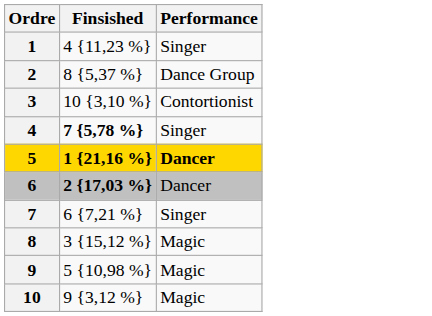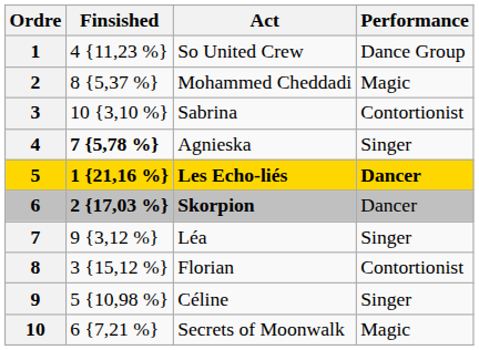 <table class="wikitable sortable">
 <tr>
 <th>Ordre</th>
 <th>Finsished</th>
+<th>Act</th>
 <th>Performance</th>
 </tr>
 <tr>
 <th>1</th>
 <td>4 {11,23 %}</td>
-<td>Singer</td>
+<td>So United Crew</td>
+<td>Dance Group</td>
 </tr>
 <tr>
 <th>2</th>
 <td>8 {5,37 %}</td>
-<td>Dance Group</td>
+<td>Mohammed Cheddadi</td>
+<td>Magic</td>
 </tr>
 <tr>
 <th>3</th>
 <td>10 {3,10 %}</td>
+<td>Sabrina</td>
 <td>Contortionist</td>
 </tr>
 <tr>
 <th>4</th>
 <td><strong>7 {5,78 %}</strong></td>
+<td>Agnieska</td>
 <td>Singer</td>
 </tr>
 <tr>
 <th style="background-color:gold"><strong>5</strong></th>
 <td style="background-color:gold"><strong> 1 {21,16 %}</strong></td>
+<td style="background-color:gold"><strong>Les Echo-liés</strong></td>
 <td style="background-color:gold"><strong>Dancer</strong></td>
 </tr>
 <tr>
 <th style="background-color:silver"><strong>6</strong></th>
 <td style="background-color:silver"><strong> 2 {17,03 %}</strong></td>
+<td style="background-color:silver"><strong>Skorpion</strong></td>
 <td style="background-color:silver">Dancer</td>
 </tr>
 <tr>
 <th>7</th>
-<td>6 {7,21 %}</td>
+<td>9 {3,12 %}</td>
+<td>Léa</td>
 <td>Singer</td>
 </tr>
 <tr>
 <th>8</th>
 <td>3 {15,12 %}</td>
-<td>Magic</td>
+<td>Florian</td>
+<td>Contortionist</td>
 </tr>
 <tr>
 <th>9</th>
 <td>5 {10,98 %}</td>
-<td>Magic</td>
+<td>Céline</td>
+<td>Singer</td>
 </tr>
 <tr>
 <th>10</th>
-<td>9 {3,12 %}</td>
+<td>6 {7,21 %}</td>
+<td>Secrets of Moonwalk</td>
 <td>Magic</td>
 </tr>
 </table>
